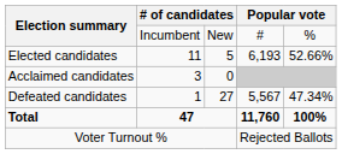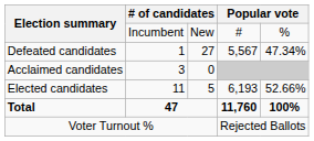 <table class=wikitable>
 <tr>
 <th rowspan="2">Election summary</th>
 <th colspan="2"># of candidates</th>
 <th colspan="2">Popular vote</th>
 </tr>
 <tr>
 <td>Incumbent</td>
 <td>New</td>
 <td style="text-align:center;">#</td>
 <td style="text-align:center;">%</td>
 </tr>
 <tr>
-<td>Elected candidates</td>
-<td align="right">11</td>
-<td align="right">5</td>
-<td align="right">6,193</td>
-<td align="right">52.66%</td>
+<td>Defeated candidates</td>
+<td align="right">1</td>
+<td align="right">27</td>
+<td align="right">5,567</td>
+<td align="right">47.34%</td>
 </tr>
 <tr>
 <td>Acclaimed candidates</td>
 <td align="right">3</td>
 <td align="right">0</td>
 <td colspan="2" style="text-align:right; background:#ccc;"></td>
 </tr>
 <tr>
-<td>Defeated candidates</td>
-<td align="right">1</td>
-<td align="right">27</td>
-<td align="right">5,567</td>
-<td align="right">47.34%</td>
+<td>Elected candidates</td>
+<td align="right">11</td>
+<td align="right">5</td>
+<td align="right">6,193</td>
+<td align="right">52.66%</td>
 </tr>
 <tr>
 <td><strong>Total</strong></td>
 <td colspan="2" style="text-align:center;"><strong>47</strong></td>
 <td style="text-align:center;"><strong>11,760</strong></td>
 <td style="text-align:center;"><strong>100%</strong></td>
 </tr>
 <tr style="text-align:center;">
 <td colspan="3">Voter Turnout %</td>
 <td colspan="2">Rejected Ballots</td>
 </tr>
 </table>
